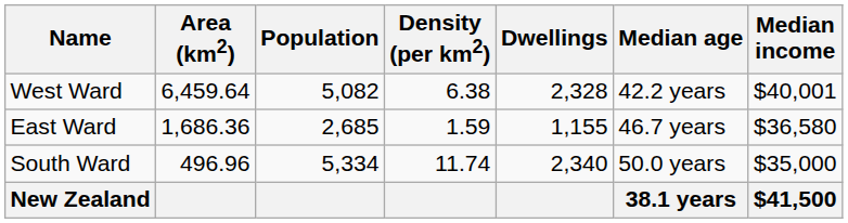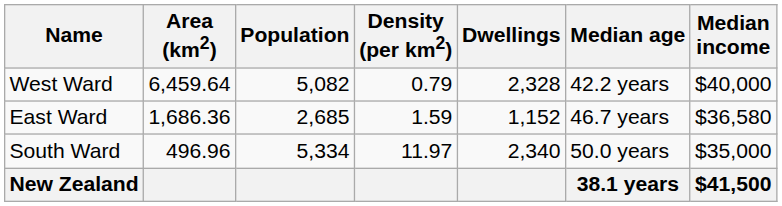 <table class="wikitable">
 <tr>
 <th>Name</th>
 <th>Area<br>(km<sup>2</sup>)</th>
 <th>Population</th>
 <th>Density<br>(per km<sup>2</sup>)</th>
 <th>Dwellings</th>
 <th>Median age</th>
 <th>Median<br>income</th>
 </tr>
 <tr>
 <td>West Ward</td>
 <td style="text-align:right;">6,459.64</td>
 <td style="text-align:right;">5,082</td>
-<td style="text-align:right;">6.38</td>
+<td style="text-align:right;">0.79</td>
 <td style="text-align:right;">2,328</td>
 <td>42.2 years</td>
-<td>$40,001</td>
+<td>$40,000</td>
 </tr>
 <tr>
 <td>East Ward</td>
 <td style="text-align:right;">1,686.36</td>
 <td style="text-align:right;">2,685</td>
 <td style="text-align:right;">1.59</td>
-<td style="text-align:right;">1,155</td>
+<td style="text-align:right;">1,152</td>
 <td>46.7 years</td>
 <td>$36,580</td>
 </tr>
 <tr>
 <td>South Ward</td>
 <td style="text-align:right;">496.96</td>
 <td style="text-align:right;">5,334</td>
-<td style="text-align:right;">11.74</td>
+<td style="text-align:right;">11.97</td>
 <td style="text-align:right;">2,340</td>
 <td>50.0 years</td>
 <td>$35,000</td>
 </tr>
 <tr>
 <th>New Zealand</th>
 <th></th>
 <th></th>
 <th></th>
 <th></th>
 <th>38.1 years</th>
 <th style="text-align:left;">$41,500</th>
 </tr>
 </table>
